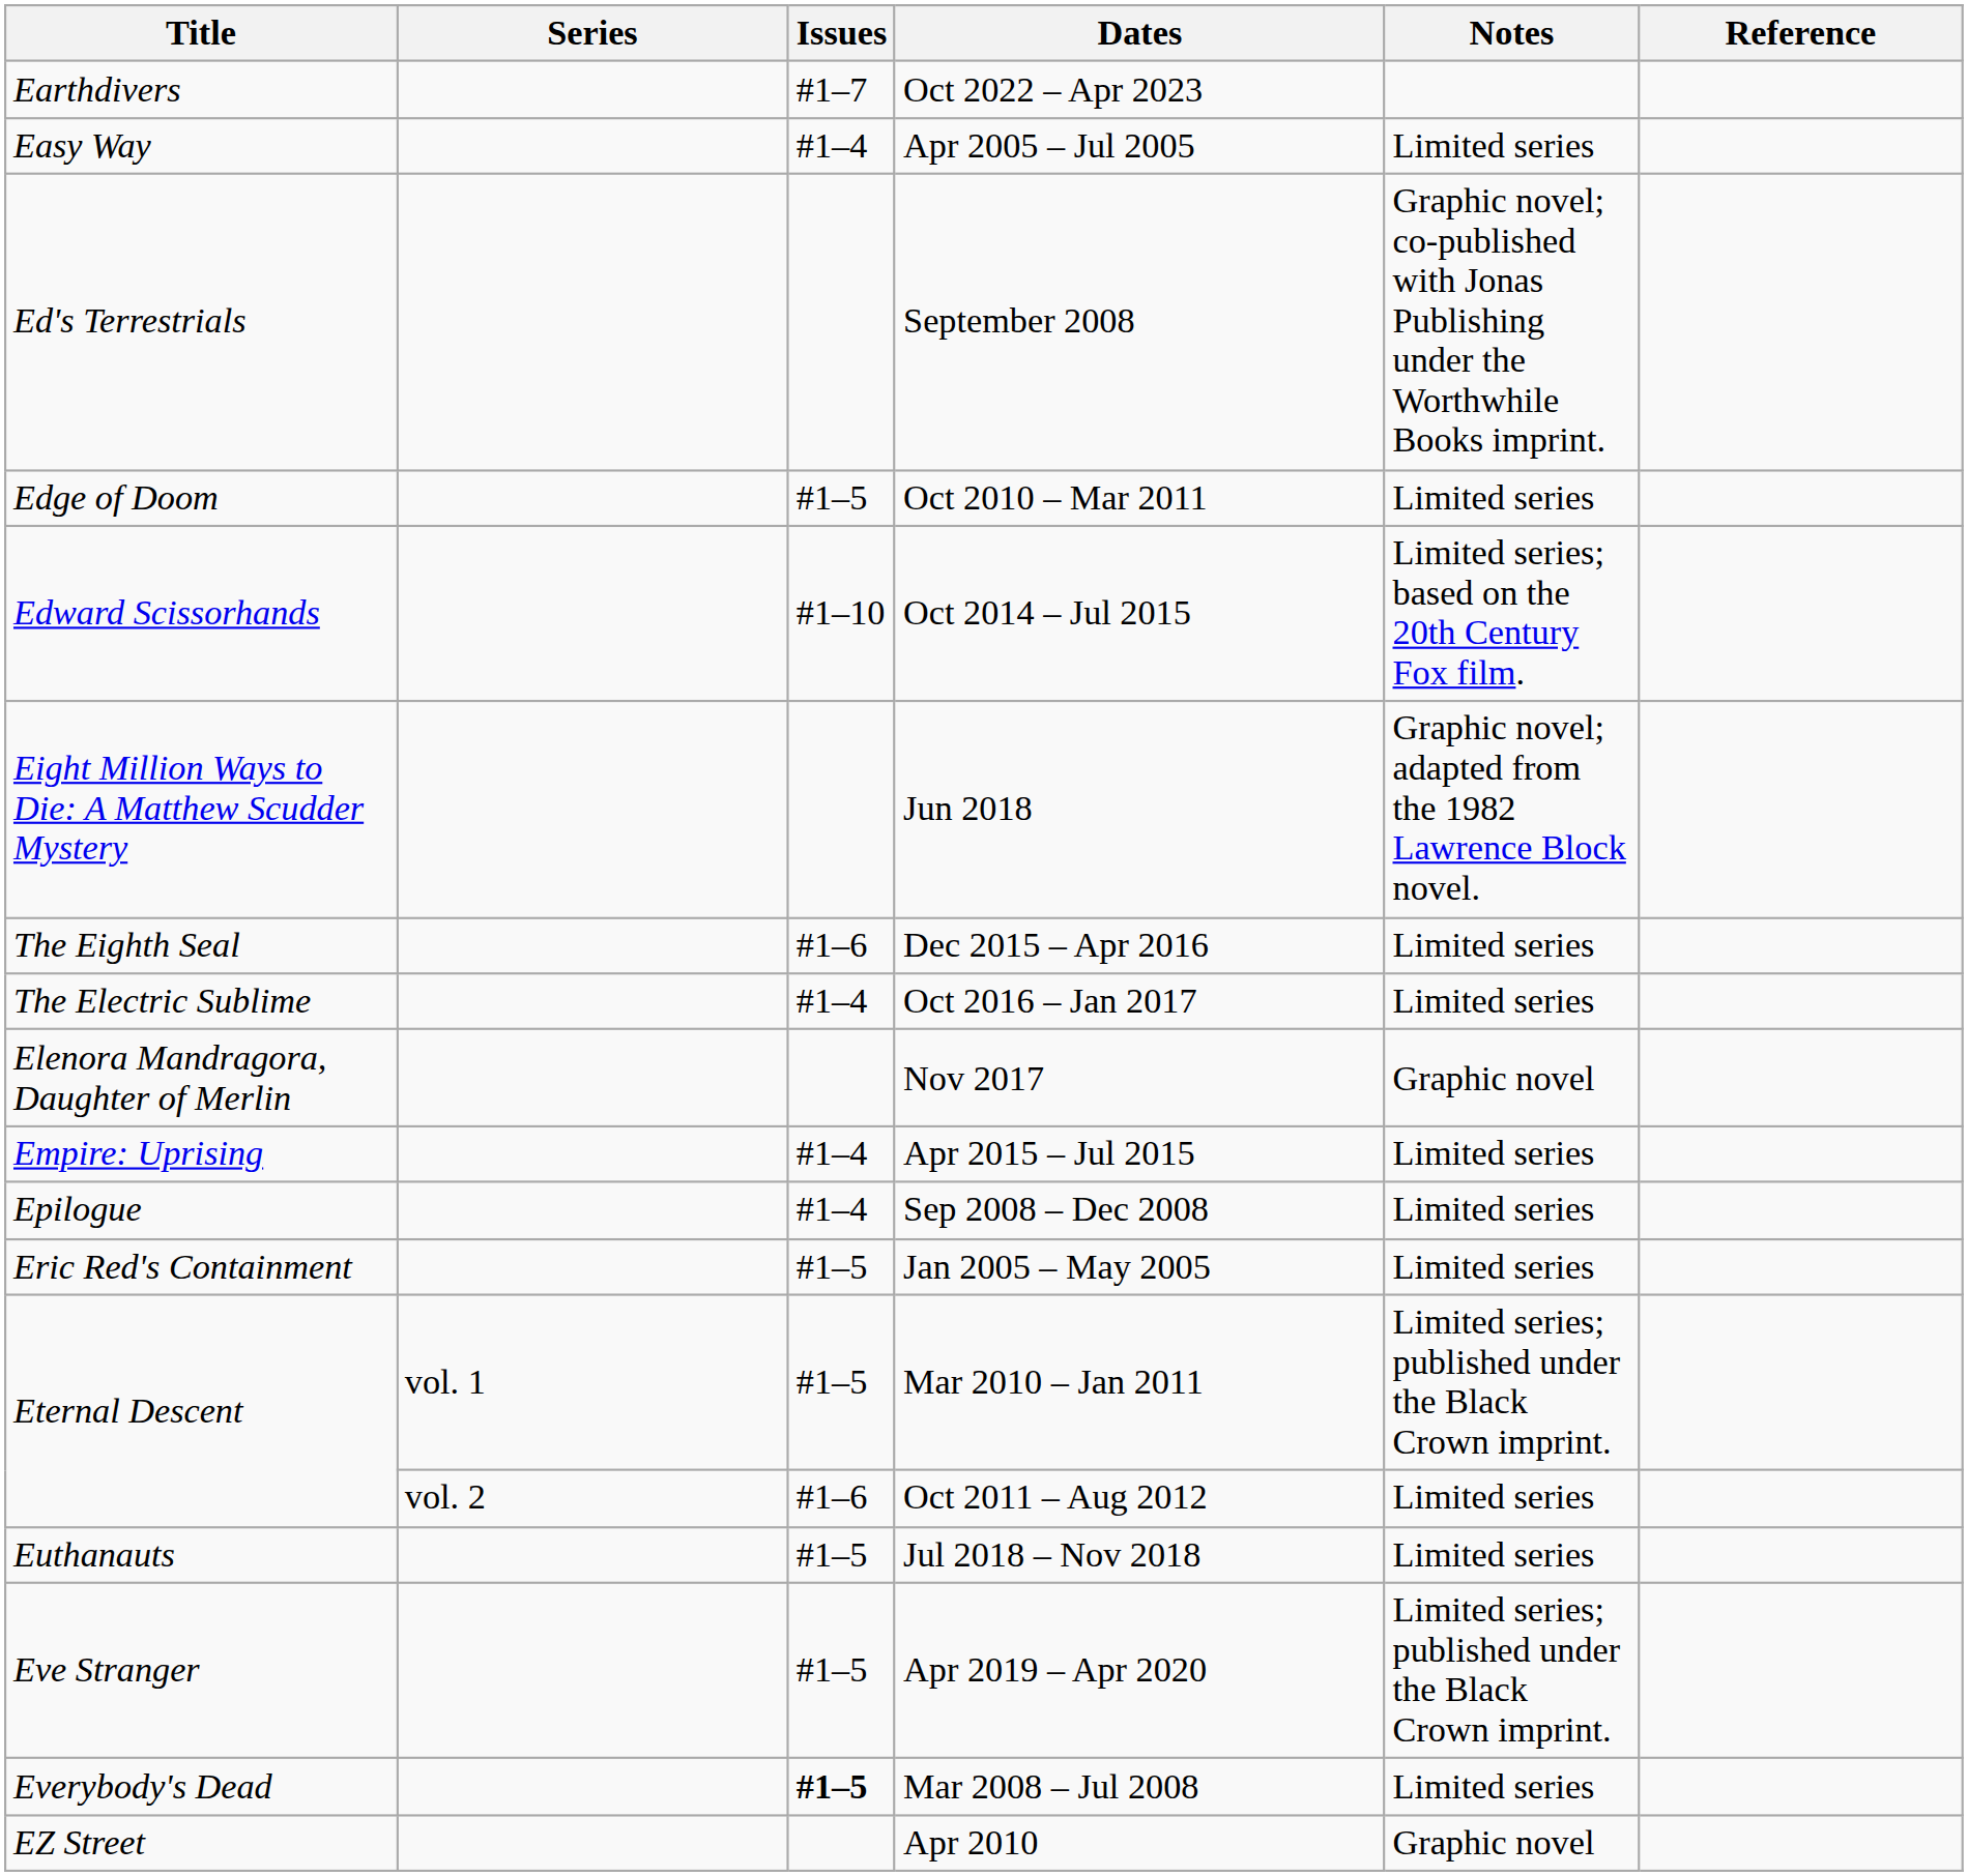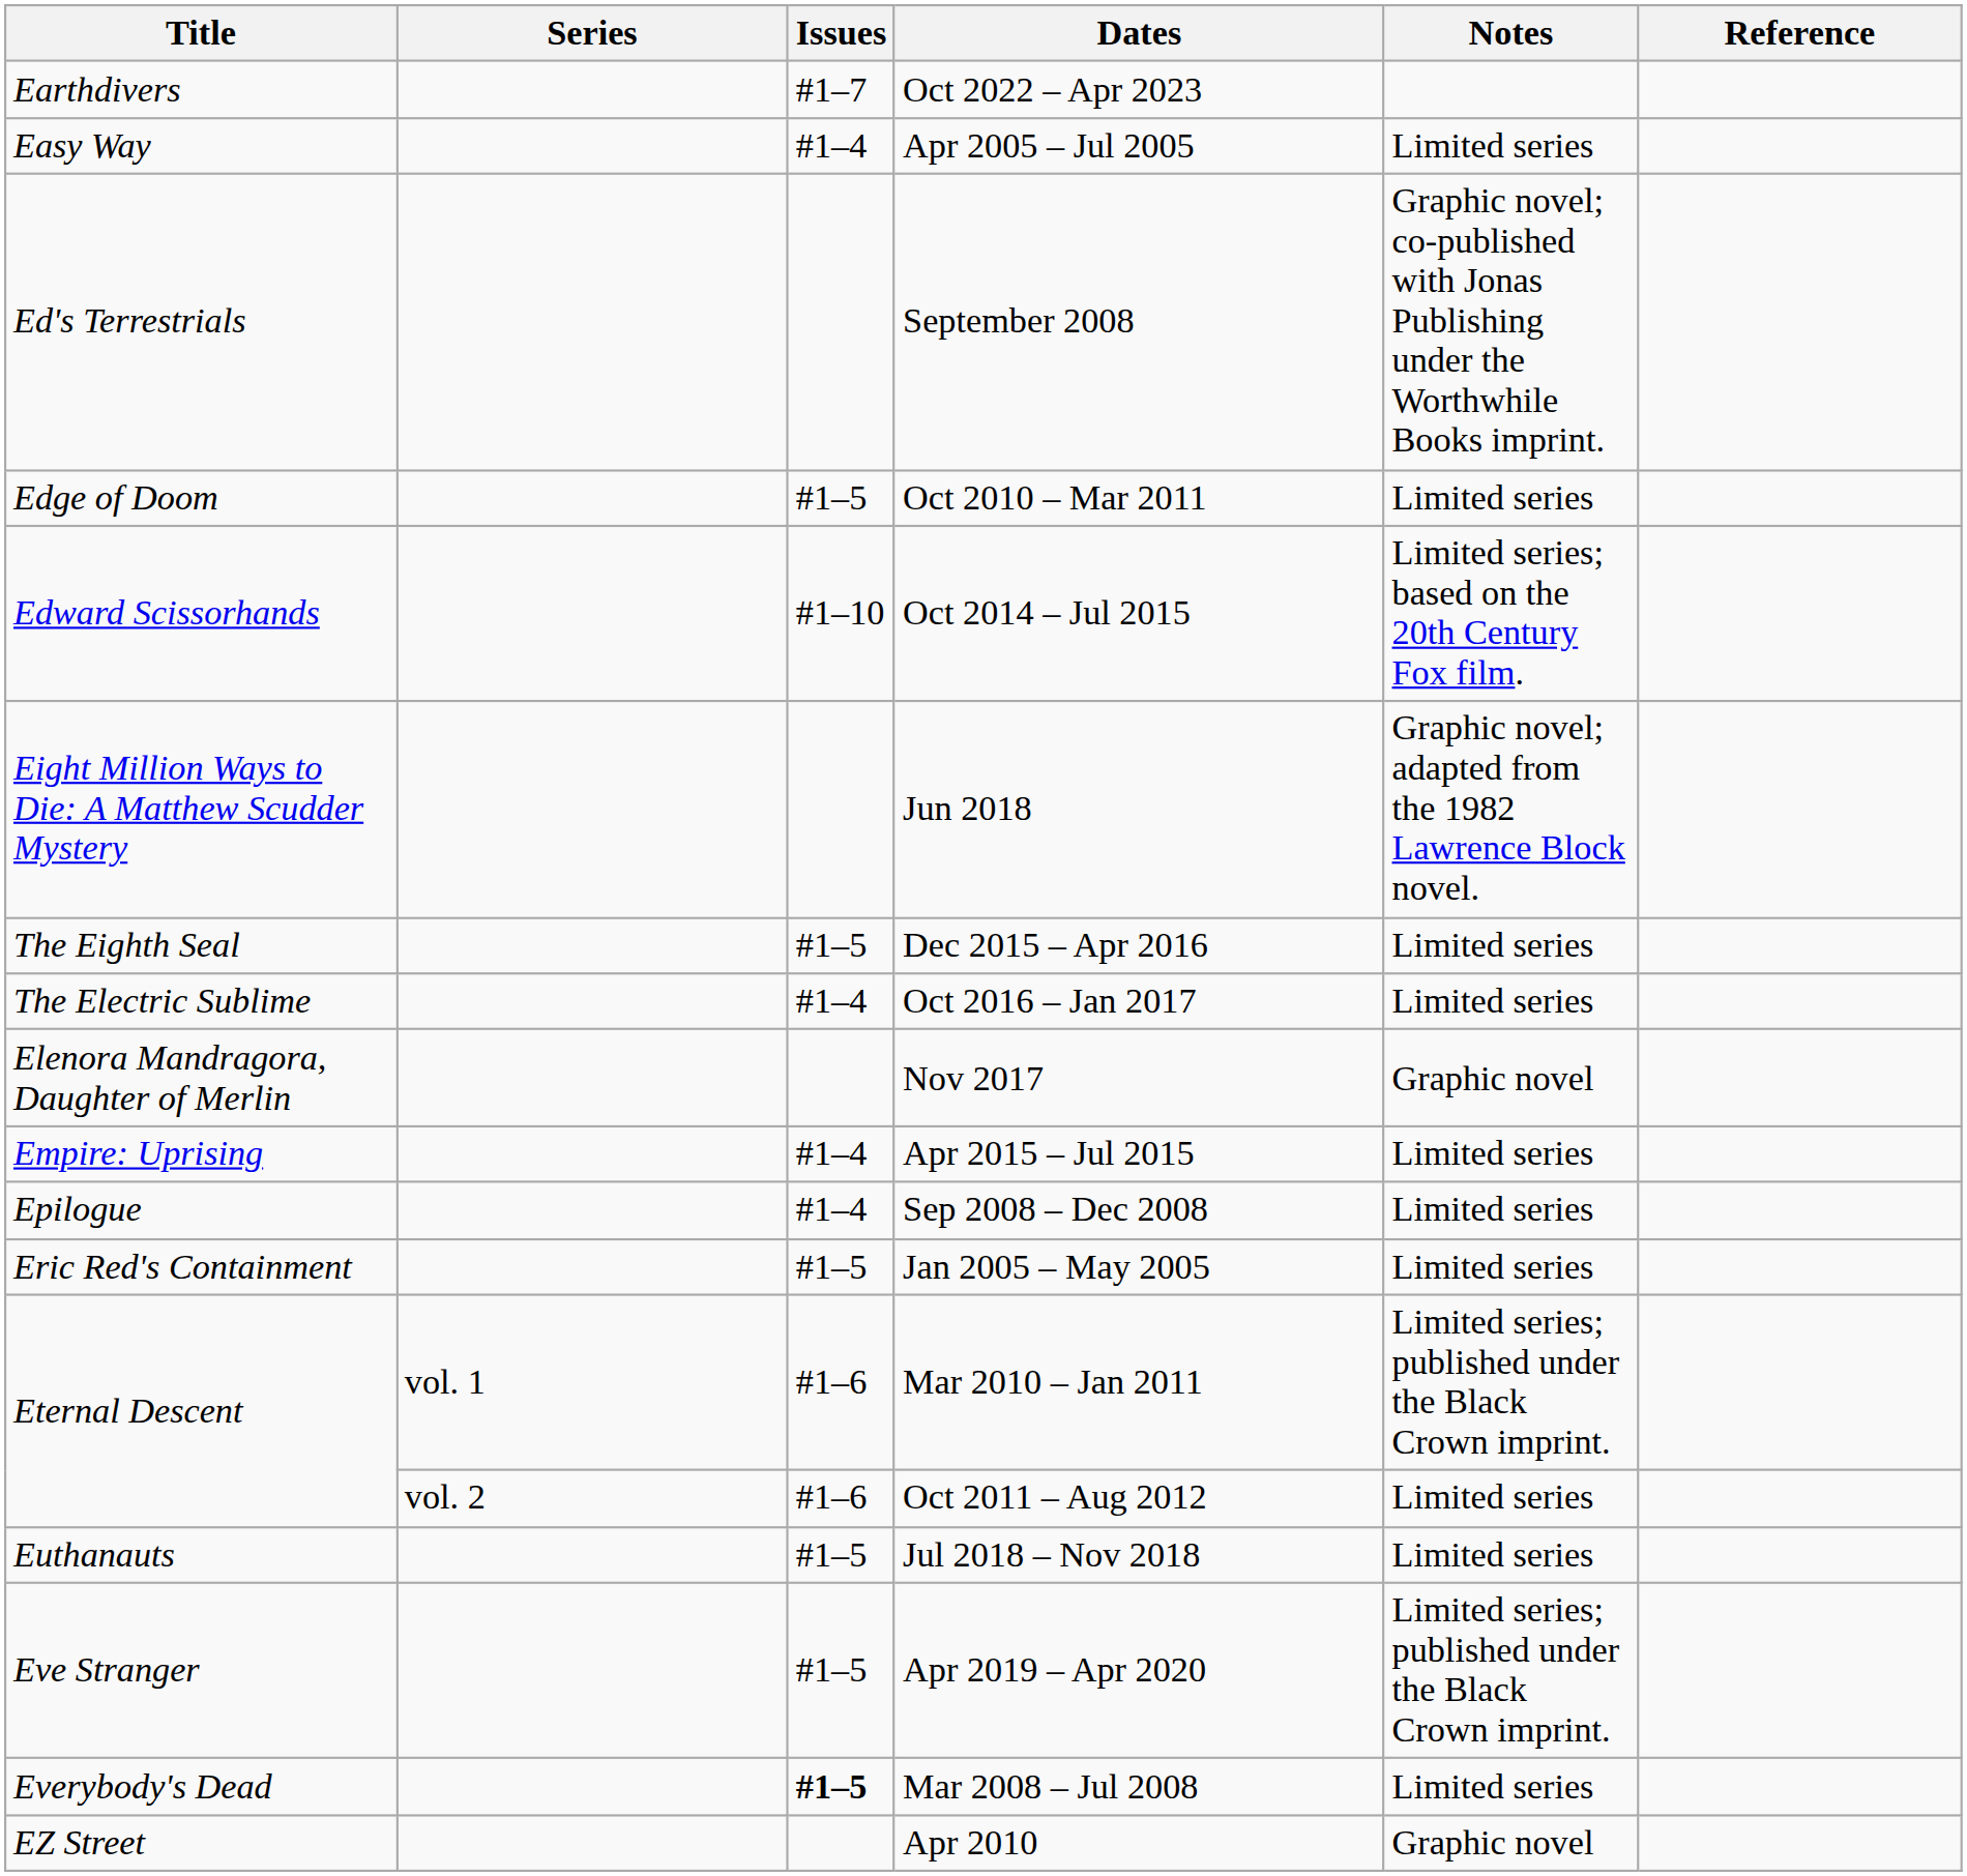 <table class="wikitable sortable" style="width:100%;">
 <tr>
 <th width=20%>Title</th>
 <th width=20%>Series</th>
 <th width=5%>Issues</th>
 <th width=25%>Dates</th>
 <th width=13%>Notes</th>
 <th>Reference</th>
 </tr>
 <tr>
 <td><em>Earthdivers</em></td>
 <td></td>
 <td>#1–7</td>
 <td>Oct 2022 – Apr 2023</td>
 <td></td>
 <td></td>
 </tr>
 <tr>
 <td><em>Easy Way</em></td>
 <td></td>
 <td>#1–4</td>
 <td>Apr 2005 – Jul 2005</td>
 <td>Limited series</td>
 <td></td>
 </tr>
 <tr>
 <td><em>Ed's Terrestrials</em></td>
 <td></td>
 <td></td>
 <td>September 2008</td>
 <td>Graphic novel; co-published with Jonas Publishing under the Worthwhile Books imprint.</td>
 <td></td>
 </tr>
 <tr>
 <td><em>Edge of Doom</em></td>
 <td></td>
 <td>#1–5</td>
 <td>Oct 2010 – Mar 2011</td>
 <td>Limited series</td>
 <td></td>
 </tr>
 <tr>
 <td><em><a href='#'>Edward Scissorhands</a></em></td>
 <td></td>
 <td>#1–10</td>
 <td>Oct 2014 – Jul 2015</td>
 <td>Limited series; based on the <a href='#'>20th Century Fox film</a>.</td>
 <td></td>
 </tr>
 <tr>
 <td><em><a href='#'>Eight Million Ways to Die: A Matthew Scudder Mystery</a></em></td>
 <td></td>
 <td></td>
 <td>Jun 2018</td>
 <td>Graphic novel; adapted from the 1982 <a href='#'>Lawrence Block</a> novel.</td>
 <td></td>
 </tr>
 <tr>
 <td><em>The Eighth Seal</em></td>
 <td></td>
-<td>#1–6</td>
+<td>#1–5</td>
 <td>Dec 2015 – Apr 2016</td>
 <td>Limited series</td>
 <td></td>
 </tr>
 <tr>
 <td><em>The Electric Sublime</em></td>
 <td></td>
 <td>#1–4</td>
 <td>Oct 2016 – Jan 2017</td>
 <td>Limited series</td>
 <td></td>
 </tr>
 <tr>
 <td><em>Elenora Mandragora, Daughter of Merlin</em></td>
 <td></td>
 <td></td>
 <td>Nov 2017</td>
 <td>Graphic novel</td>
 <td></td>
 </tr>
 <tr>
 <td><em><a href='#'>Empire: Uprising</a></em></td>
 <td></td>
 <td>#1–4</td>
 <td>Apr 2015 – Jul 2015</td>
 <td>Limited series</td>
 <td></td>
 </tr>
 <tr>
 <td><em>Epilogue</em></td>
 <td></td>
 <td>#1–4</td>
 <td>Sep 2008 – Dec 2008</td>
 <td>Limited series</td>
 <td></td>
 </tr>
 <tr>
 <td><em>Eric Red's Containment</em></td>
 <td></td>
 <td>#1–5</td>
 <td>Jan 2005 – May 2005</td>
 <td>Limited series</td>
 <td></td>
 </tr>
 <tr>
 <td rowspan="2"><em>Eternal Descent</em></td>
 <td>vol. 1</td>
-<td>#1–5</td>
+<td>#1–6</td>
 <td>Mar 2010 – Jan 2011</td>
 <td>Limited series; published under the Black Crown imprint.</td>
 <td></td>
 </tr>
 <tr>
 <td>vol. 2</td>
 <td>#1–6</td>
 <td>Oct 2011 – Aug 2012</td>
 <td>Limited series</td>
 <td></td>
 </tr>
 <tr>
 <td><em>Euthanauts</em></td>
 <td></td>
 <td>#1–5</td>
 <td>Jul 2018 – Nov 2018</td>
 <td>Limited series</td>
 <td></td>
 </tr>
 <tr>
 <td><em>Eve Stranger</em></td>
 <td></td>
 <td>#1–5</td>
 <td>Apr 2019 – Apr 2020</td>
 <td>Limited series; published under the Black Crown imprint.</td>
 <td></td>
 </tr>
 <tr>
 <td><em>Everybody's Dead</em></td>
 <td></td>
 <td><strong>#1–5</strong></td>
 <td>Mar 2008 – Jul 2008</td>
 <td>Limited series</td>
 <td></td>
 </tr>
 <tr>
 <td><em>EZ Street</em></td>
 <td></td>
 <td></td>
 <td>Apr 2010</td>
 <td>Graphic novel</td>
 <td></td>
 </tr>
 </table>
